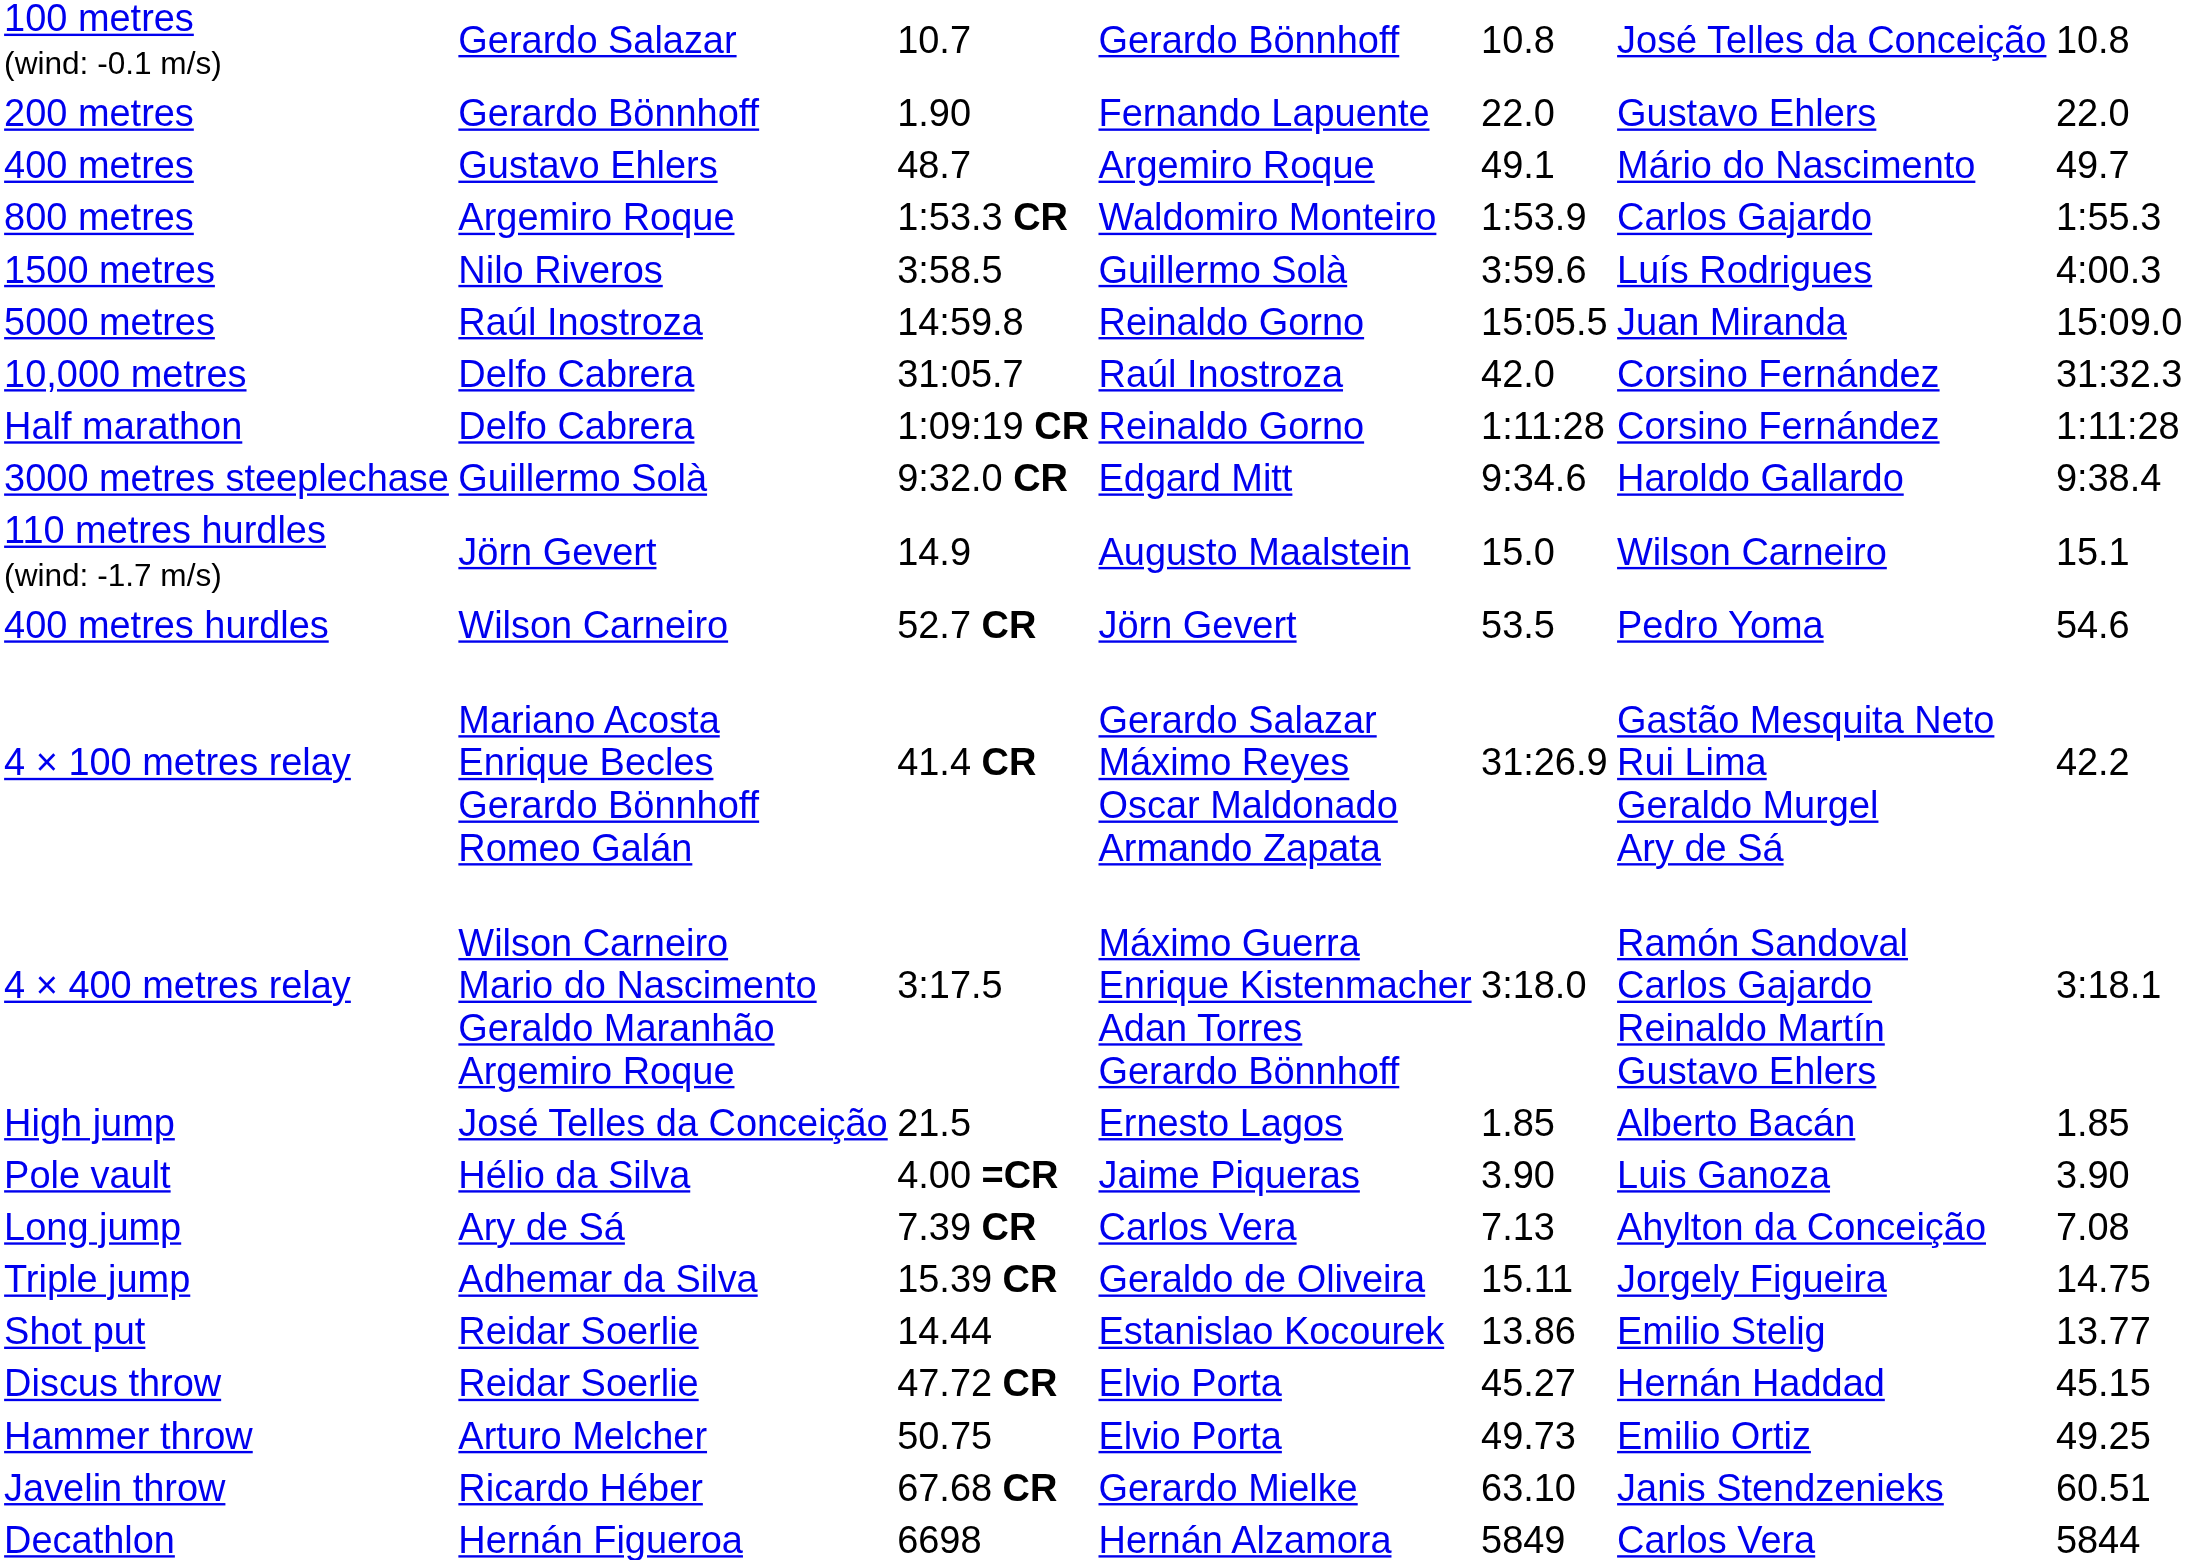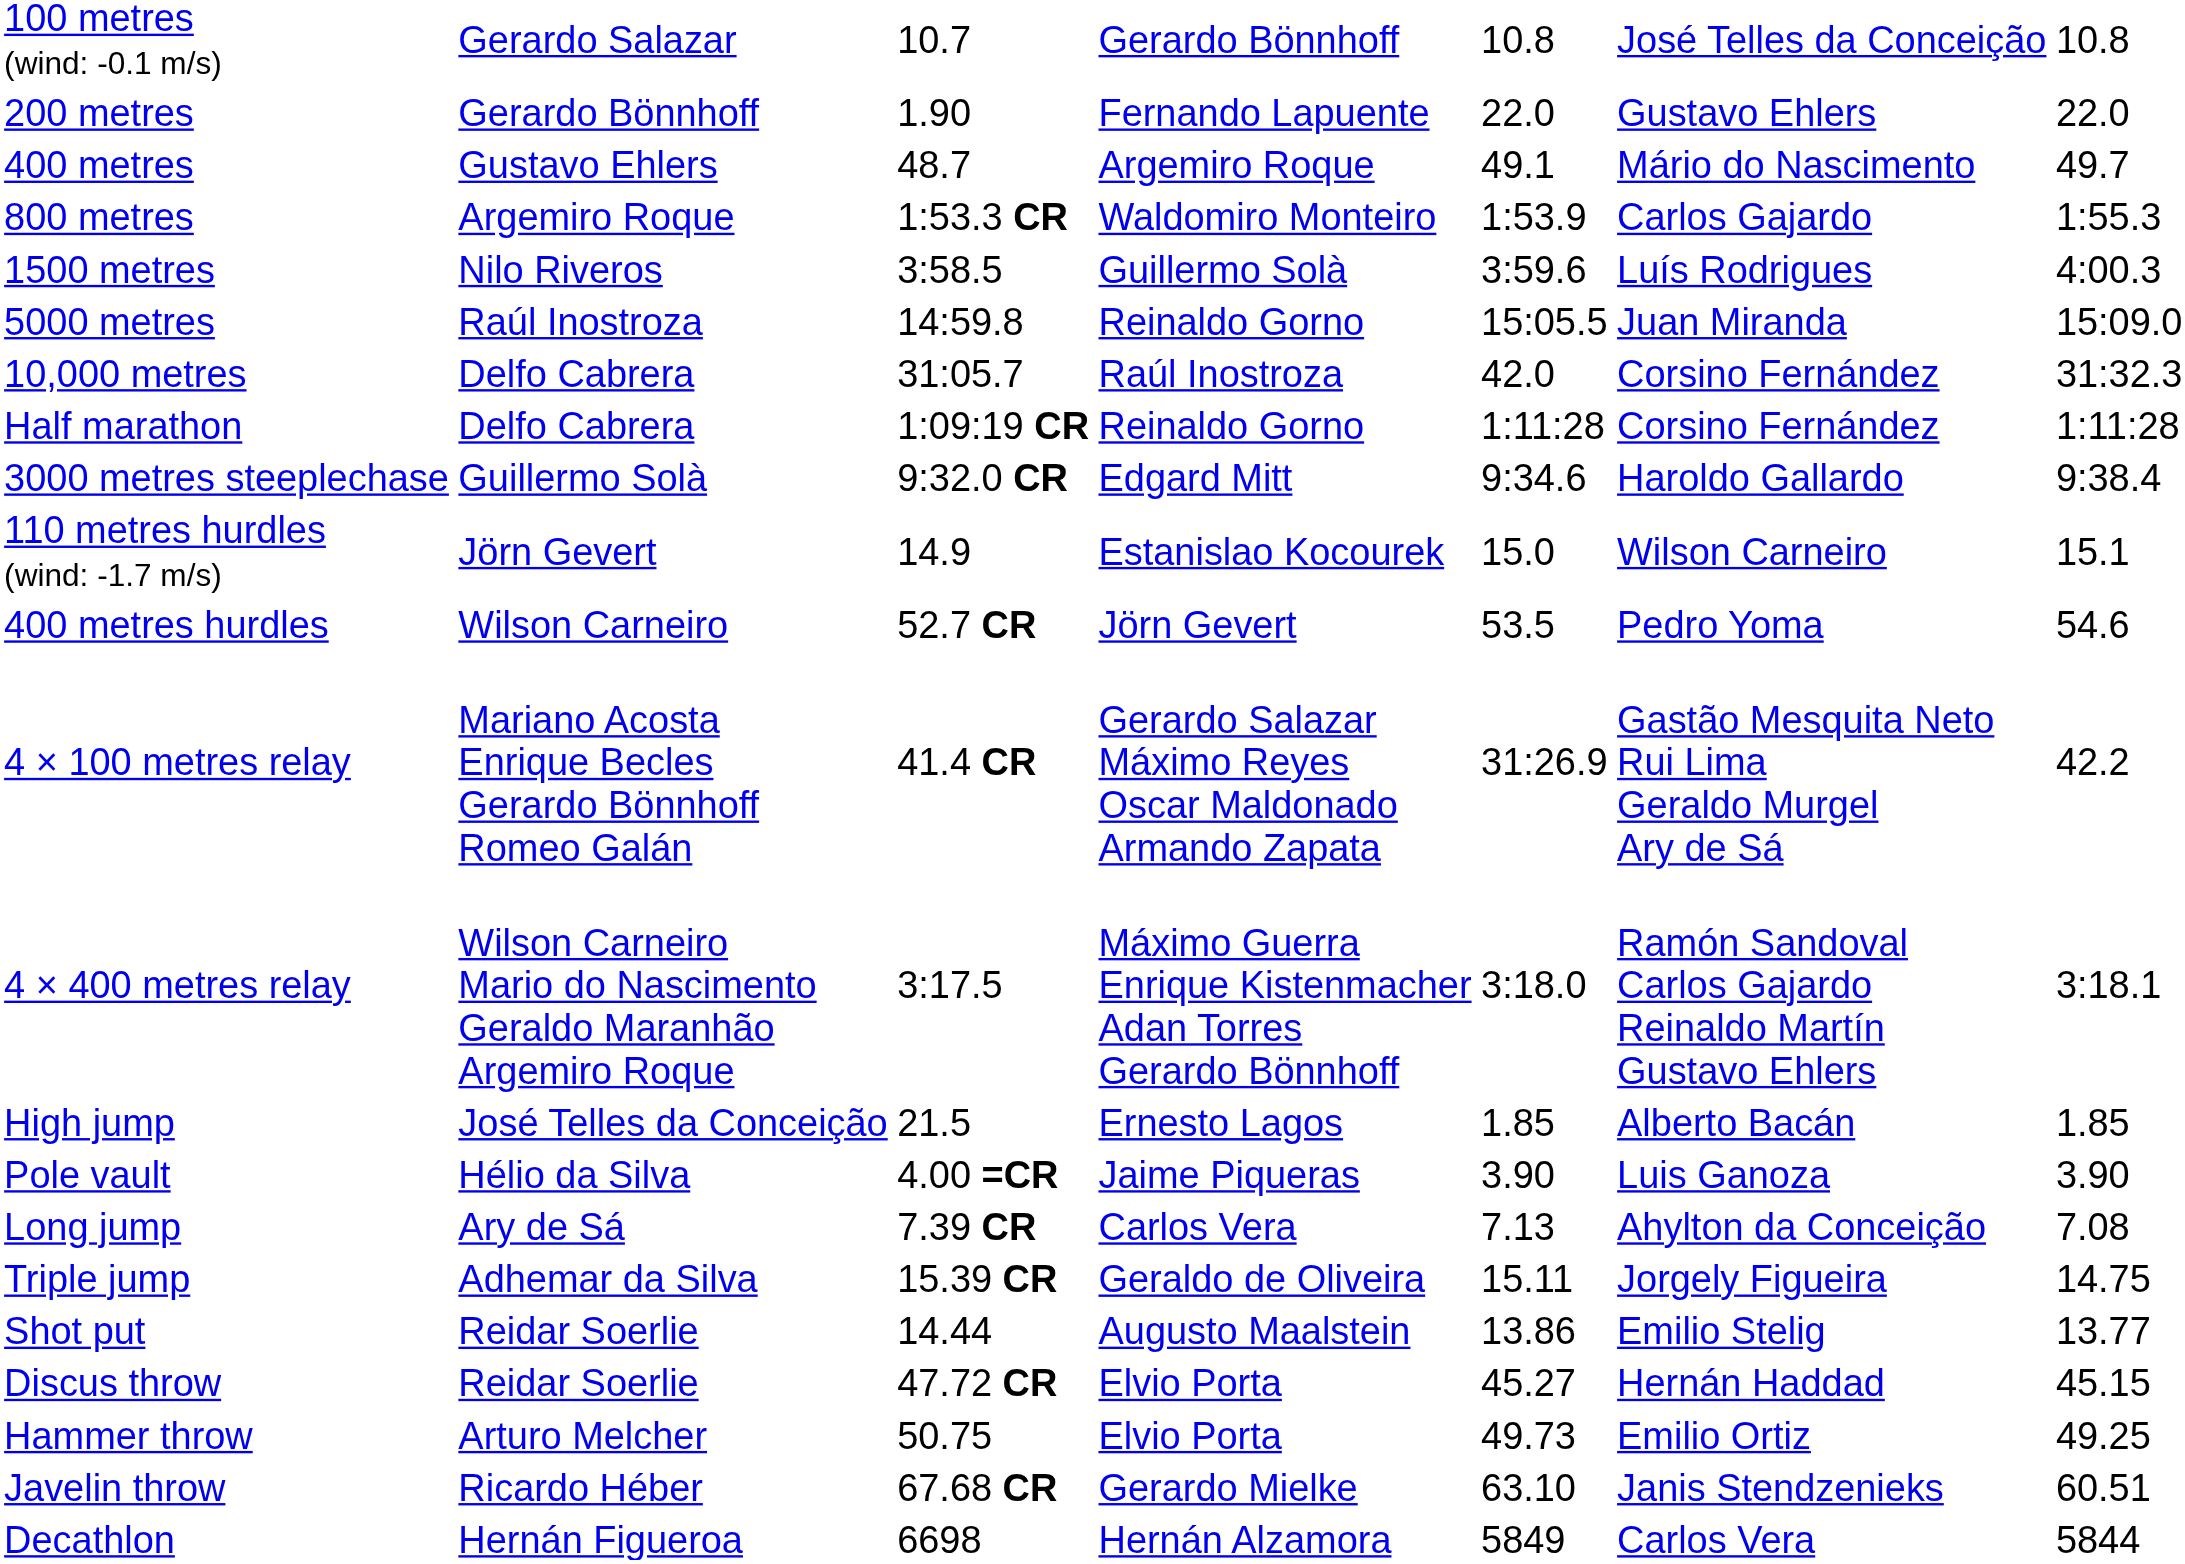 <table>
 <tr>
 <td><a href='#'>100 metres</a><br><small>(wind: -0.1 m/s)</small></td>
 <td><a href='#'>Gerardo Salazar</a><br> </td>
 <td>10.7</td>
 <td><a href='#'>Gerardo Bönnhoff</a><br> </td>
 <td>10.8</td>
 <td><a href='#'>José Telles da Conceição</a><br> </td>
 <td>10.8</td>
 </tr>
 <tr>
 <td><a href='#'>200 metres</a></td>
 <td><a href='#'>Gerardo Bönnhoff</a><br> </td>
 <td>1.90</td>
 <td><a href='#'>Fernando Lapuente</a><br> </td>
 <td>22.0</td>
 <td><a href='#'>Gustavo Ehlers</a><br> </td>
 <td>22.0</td>
 </tr>
 <tr>
 <td><a href='#'>400 metres</a></td>
 <td><a href='#'>Gustavo Ehlers</a><br> </td>
 <td>48.7</td>
 <td><a href='#'>Argemiro Roque</a><br> </td>
 <td>49.1</td>
 <td><a href='#'>Mário do Nascimento</a><br> </td>
 <td>49.7</td>
 </tr>
 <tr>
 <td><a href='#'>800 metres</a></td>
 <td><a href='#'>Argemiro Roque</a><br> </td>
 <td>1:53.3 <strong>CR</strong></td>
 <td><a href='#'>Waldomiro Monteiro</a><br> </td>
 <td>1:53.9</td>
 <td><a href='#'>Carlos Gajardo</a><br> </td>
 <td>1:55.3</td>
 </tr>
 <tr>
 <td><a href='#'>1500 metres</a></td>
 <td><a href='#'>Nilo Riveros</a><br> </td>
 <td>3:58.5</td>
 <td><a href='#'>Guillermo Solà </a><br> </td>
 <td>3:59.6</td>
 <td><a href='#'>Luís Rodrigues</a><br> </td>
 <td>4:00.3</td>
 </tr>
 <tr>
 <td><a href='#'>5000 metres</a></td>
 <td><a href='#'>Raúl Inostroza</a><br> </td>
 <td>14:59.8</td>
 <td><a href='#'>Reinaldo Gorno</a><br> </td>
 <td>15:05.5</td>
 <td><a href='#'>Juan Miranda</a><br> </td>
 <td>15:09.0</td>
 </tr>
 <tr>
 <td><a href='#'>10,000 metres</a></td>
 <td><a href='#'>Delfo Cabrera</a><br> </td>
 <td>31:05.7</td>
 <td><a href='#'>Raúl Inostroza</a><br> </td>
 <td>42.0</td>
 <td><a href='#'>Corsino Fernández</a><br> </td>
 <td>31:32.3</td>
 </tr>
 <tr>
 <td><a href='#'>Half marathon</a></td>
 <td><a href='#'>Delfo Cabrera</a><br> </td>
 <td>1:09:19 <strong>CR</strong></td>
 <td><a href='#'>Reinaldo Gorno</a><br> </td>
 <td>1:11:28</td>
 <td><a href='#'>Corsino Fernández</a><br> </td>
 <td>1:11:28</td>
 </tr>
 <tr>
 <td><a href='#'>3000 metres steeplechase</a></td>
 <td><a href='#'>Guillermo Solà</a><br> </td>
 <td>9:32.0 <strong>CR</strong></td>
 <td><a href='#'>Edgard Mitt</a><br> </td>
 <td>9:34.6</td>
 <td><a href='#'>Haroldo Gallardo</a><br> </td>
 <td>9:38.4</td>
 </tr>
 <tr>
 <td><a href='#'>110 metres hurdles</a><br><small>(wind: -1.7 m/s)</small></td>
 <td><a href='#'>Jörn Gevert</a><br> </td>
 <td>14.9</td>
-<td><a href='#'>Augusto Maalstein</a><br> </td>
+<td><a href='#'>Estanislao Kocourek</a><br> </td>
 <td>15.0</td>
 <td><a href='#'>Wilson Carneiro</a><br> </td>
 <td>15.1</td>
 </tr>
 <tr>
 <td><a href='#'>400 metres hurdles</a></td>
 <td><a href='#'>Wilson Carneiro</a><br> </td>
 <td>52.7 <strong>CR</strong></td>
 <td><a href='#'>Jörn Gevert</a><br> </td>
 <td>53.5</td>
 <td><a href='#'>Pedro Yoma</a><br> </td>
 <td>54.6</td>
 </tr>
 <tr>
 <td><a href='#'>4 × 100 metres relay</a></td>
 <td><br><a href='#'>Mariano Acosta</a><br><a href='#'>Enrique Becles</a><br><a href='#'>Gerardo Bönnhoff</a><br><a href='#'>Romeo Galán</a></td>
 <td>41.4 <strong>CR</strong></td>
 <td><br><a href='#'>Gerardo Salazar</a><br><a href='#'>Máximo Reyes</a><br><a href='#'>Oscar Maldonado</a><br><a href='#'>Armando Zapata</a></td>
 <td>31:26.9</td>
 <td><br><a href='#'>Gastão Mesquita Neto</a><br><a href='#'>Rui Lima</a><br><a href='#'>Geraldo Murgel</a><br><a href='#'>Ary de Sá</a></td>
 <td>42.2</td>
 </tr>
 <tr>
 <td><a href='#'>4 × 400 metres relay</a></td>
 <td><br><a href='#'>Wilson Carneiro</a><br><a href='#'>Mario do Nascimento</a><br><a href='#'>Geraldo Maranhão</a><br><a href='#'>Argemiro Roque</a></td>
 <td>3:17.5</td>
 <td><br><a href='#'>Máximo Guerra</a><br><a href='#'>Enrique Kistenmacher</a><br><a href='#'>Adan Torres</a><br><a href='#'>Gerardo Bönnhoff</a></td>
 <td>3:18.0</td>
 <td><br><a href='#'>Ramón Sandoval</a><br><a href='#'>Carlos Gajardo</a><br><a href='#'>Reinaldo Martín</a><br><a href='#'>Gustavo Ehlers</a></td>
 <td>3:18.1</td>
 </tr>
 <tr>
 <td><a href='#'>High jump</a></td>
 <td><a href='#'>José Telles da Conceição</a><br> </td>
 <td>21.5</td>
 <td><a href='#'>Ernesto Lagos</a><br> </td>
 <td>1.85</td>
 <td><a href='#'>Alberto Bacán</a><br> </td>
 <td>1.85</td>
 </tr>
 <tr>
 <td><a href='#'>Pole vault</a></td>
 <td><a href='#'>Hélio da Silva</a><br> </td>
 <td>4.00 <strong>=CR</strong></td>
 <td><a href='#'>Jaime Piqueras</a><br> </td>
 <td>3.90</td>
 <td><a href='#'>Luis Ganoza</a><br> </td>
 <td>3.90</td>
 </tr>
 <tr>
 <td><a href='#'>Long jump</a></td>
 <td><a href='#'>Ary de Sá</a><br> </td>
 <td>7.39 <strong>CR</strong></td>
 <td><a href='#'>Carlos Vera</a><br> </td>
 <td>7.13</td>
 <td><a href='#'>Ahylton da Conceição</a><br> </td>
 <td>7.08</td>
 </tr>
 <tr>
 <td><a href='#'>Triple jump</a></td>
 <td><a href='#'>Adhemar da Silva</a><br> </td>
 <td>15.39 <strong>CR</strong></td>
 <td><a href='#'>Geraldo de Oliveira</a><br> </td>
 <td>15.11</td>
 <td><a href='#'>Jorgely Figueira</a><br> </td>
 <td>14.75</td>
 </tr>
 <tr>
 <td><a href='#'>Shot put</a></td>
 <td><a href='#'>Reidar Soerlie</a><br> </td>
 <td>14.44</td>
-<td><a href='#'>Estanislao Kocourek</a><br> </td>
+<td><a href='#'>Augusto Maalstein</a><br> </td>
 <td>13.86</td>
 <td><a href='#'>Emilio Stelig</a><br> </td>
 <td>13.77</td>
 </tr>
 <tr>
 <td><a href='#'>Discus throw</a></td>
 <td><a href='#'>Reidar Soerlie</a><br> </td>
 <td>47.72 <strong>CR</strong></td>
 <td><a href='#'>Elvio Porta</a><br> </td>
 <td>45.27</td>
 <td><a href='#'>Hernán Haddad</a><br> </td>
 <td>45.15</td>
 </tr>
 <tr>
 <td><a href='#'>Hammer throw</a></td>
 <td><a href='#'>Arturo Melcher</a><br> </td>
 <td>50.75</td>
 <td><a href='#'>Elvio Porta</a><br> </td>
 <td>49.73</td>
 <td><a href='#'>Emilio Ortiz</a><br> </td>
 <td>49.25</td>
 </tr>
 <tr>
 <td><a href='#'>Javelin throw</a></td>
 <td><a href='#'>Ricardo Héber</a><br> </td>
 <td>67.68 <strong>CR</strong></td>
 <td><a href='#'>Gerardo Mielke</a><br> </td>
 <td>63.10</td>
 <td><a href='#'>Janis Stendzenieks</a><br> </td>
 <td>60.51</td>
 </tr>
 <tr>
 <td><a href='#'>Decathlon</a></td>
 <td><a href='#'>Hernán Figueroa</a><br> </td>
 <td>6698</td>
 <td><a href='#'>Hernán Alzamora</a><br> </td>
 <td>5849</td>
 <td><a href='#'>Carlos Vera</a><br> </td>
 <td>5844</td>
 </tr>
 </table>
